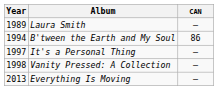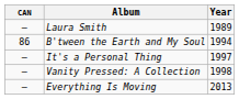 <table class="wikitable">
 <tr>
+<th width="50"><small>CAN</small></th>
+<th>Album</th>
 <th>Year</th>
-<th>Album</th>
-<th width="50"><small>CAN</small></th>
 </tr>
 <tr>
+<td align="center">—</td>
+<td><em>Laura Smith</em></td>
 <td>1989</td>
-<td><em>Laura Smith</em></td>
-<td align="center">—</td>
 </tr>
 <tr>
+<td align="center">86</td>
+<td><em>B'tween the Earth and My Soul</em></td>
 <td>1994</td>
-<td><em>B'tween the Earth and My Soul</em></td>
-<td align="center">86</td>
 </tr>
 <tr>
+<td align="center">—</td>
+<td><em>It's a Personal Thing</em></td>
 <td>1997</td>
-<td><em>It's a Personal Thing</em></td>
-<td align="center">—</td>
 </tr>
 <tr>
+<td align="center">—</td>
+<td><em>Vanity Pressed: A Collection</em></td>
 <td>1998</td>
-<td><em>Vanity Pressed: A Collection</em></td>
-<td align="center">—</td>
 </tr>
 <tr>
+<td align="center">—</td>
+<td><em>Everything Is Moving</em></td>
 <td>2013</td>
-<td><em>Everything Is Moving</em></td>
-<td align="center">—</td>
 </tr>
 </table>
